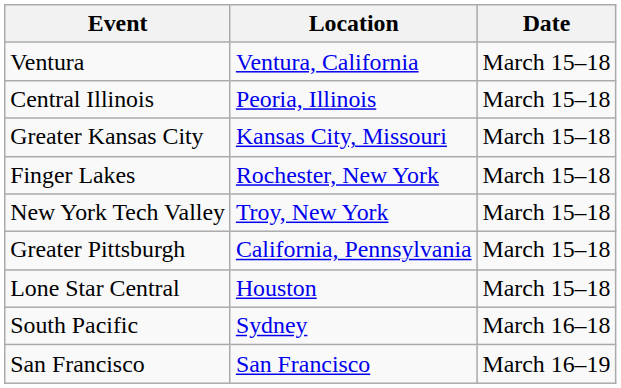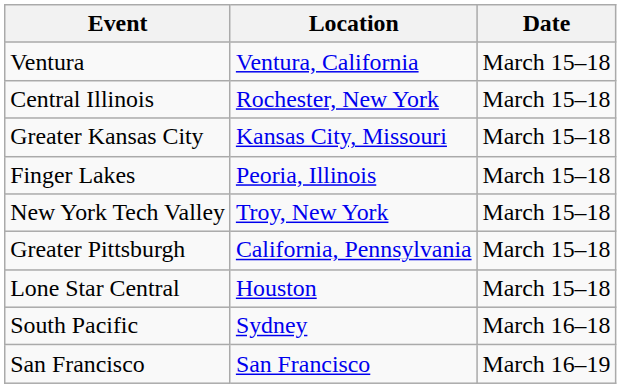 <table class="wikitable">
 <tr>
 <th>Event</th>
 <th>Location</th>
 <th>Date</th>
 </tr>
 <tr>
 <td>Ventura</td>
 <td><a href='#'>Ventura, California</a></td>
 <td>March 15–18</td>
 </tr>
 <tr>
 <td>Central Illinois</td>
-<td><a href='#'>Peoria, Illinois</a></td>
+<td><a href='#'>Rochester, New York</a></td>
 <td>March 15–18</td>
 </tr>
 <tr>
 <td>Greater Kansas City</td>
 <td><a href='#'>Kansas City, Missouri</a></td>
 <td>March 15–18</td>
 </tr>
 <tr>
 <td>Finger Lakes</td>
-<td><a href='#'>Rochester, New York</a></td>
+<td><a href='#'>Peoria, Illinois</a></td>
 <td>March 15–18</td>
 </tr>
 <tr>
 <td>New York Tech Valley</td>
 <td><a href='#'>Troy, New York</a></td>
 <td>March 15–18</td>
 </tr>
 <tr>
 <td>Greater Pittsburgh</td>
 <td><a href='#'>California, Pennsylvania</a></td>
 <td>March 15–18</td>
 </tr>
 <tr>
 <td>Lone Star Central</td>
 <td><a href='#'>Houston</a></td>
 <td>March 15–18</td>
 </tr>
 <tr>
 <td>South Pacific</td>
 <td><a href='#'>Sydney</a></td>
 <td>March 16–18</td>
 </tr>
 <tr>
 <td>San Francisco</td>
 <td><a href='#'>San Francisco</a></td>
 <td>March 16–19</td>
 </tr>
 </table>
